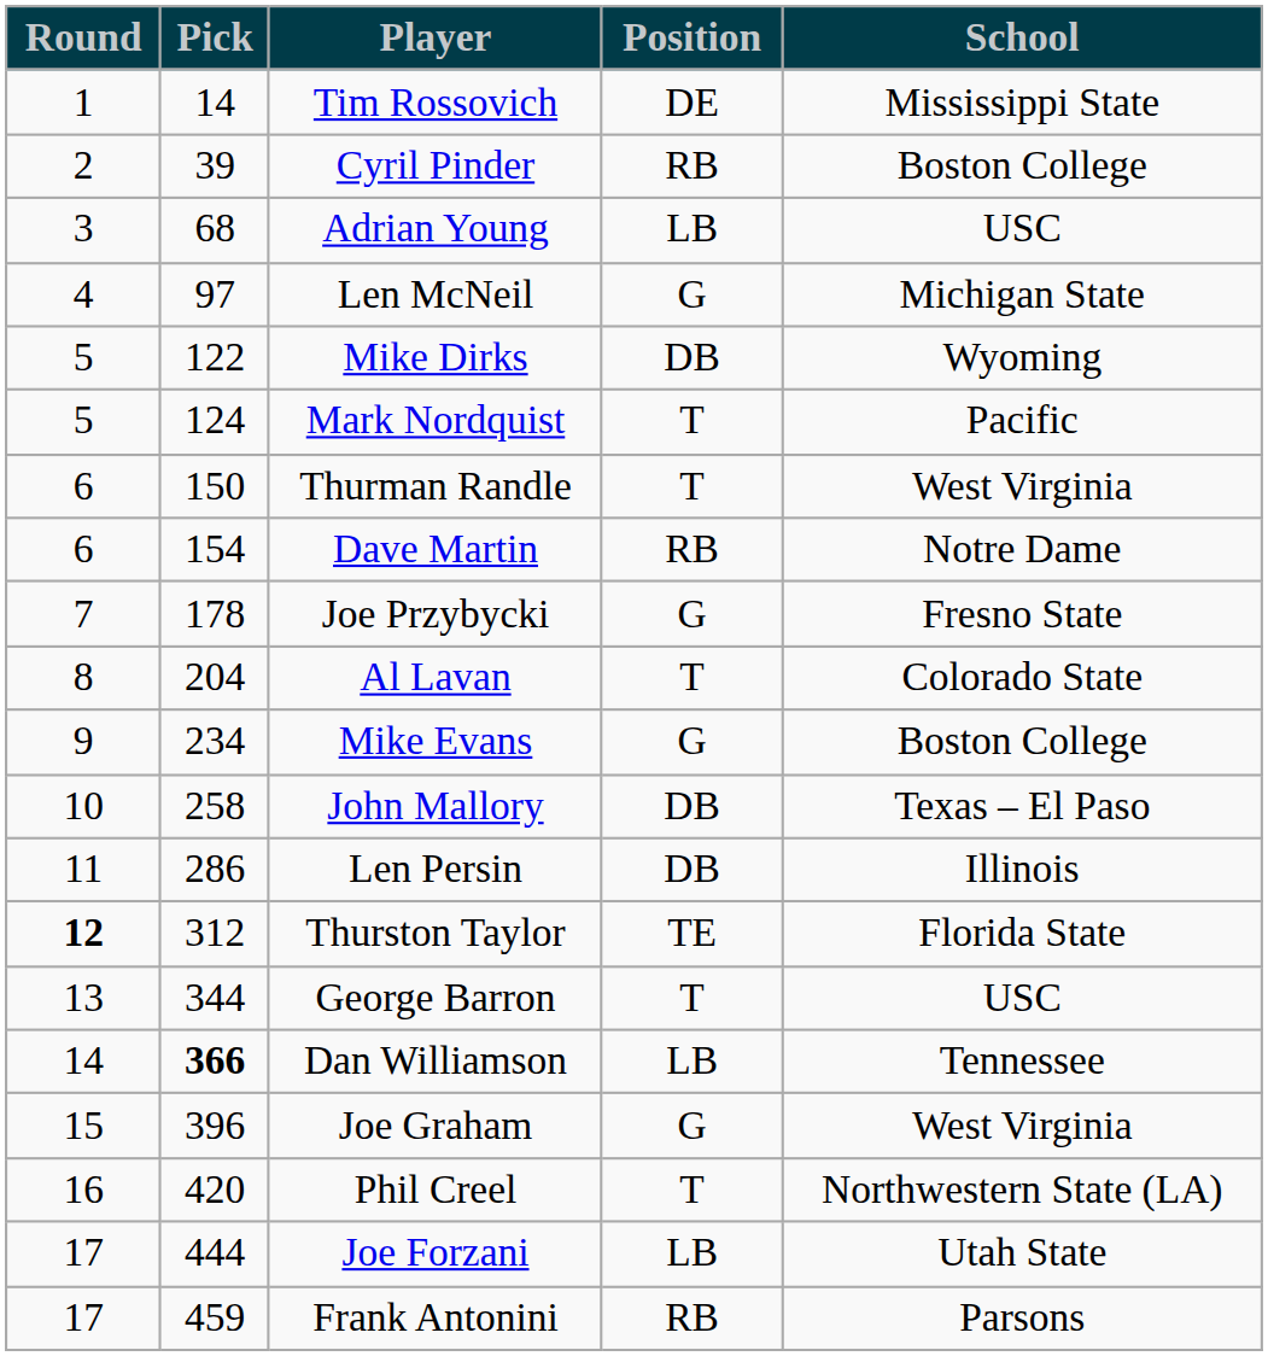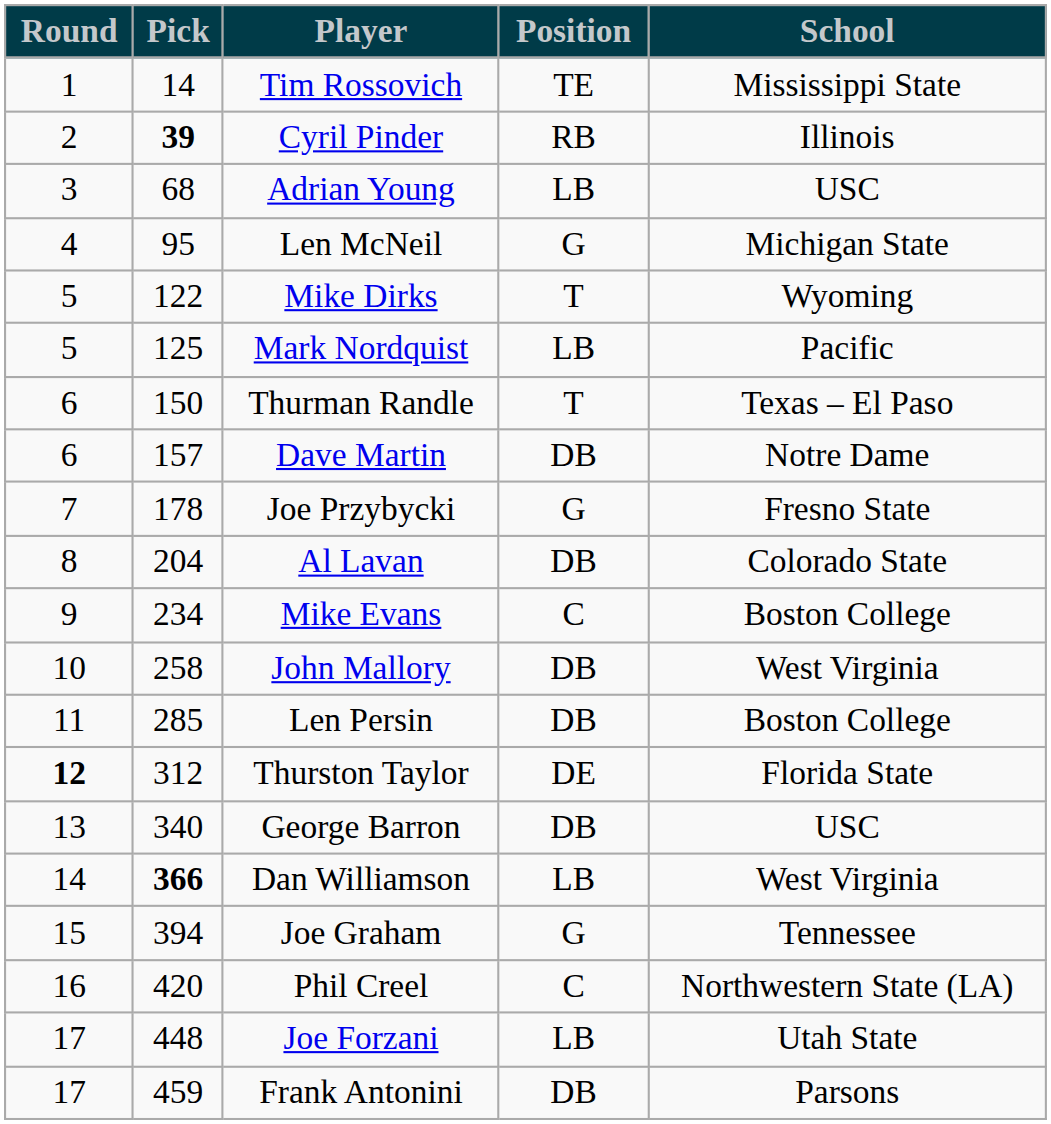 <table class="wikitable" style="width:80%;">
 <tr style="text-align:center; background:#003b48; color:#c4c8cb;">
 <td><strong>Round</strong></td>
 <td><strong>Pick</strong></td>
 <td><strong>Player</strong></td>
 <td><strong>Position</strong></td>
 <td><strong>School</strong></td>
 </tr>
 <tr style="text-align:center;" bgcolor="">
 <td>1</td>
 <td>14</td>
 <td><a href='#'>Tim Rossovich</a></td>
-<td>DE</td>
+<td>TE</td>
 <td>Mississippi State</td>
 </tr>
 <tr style="text-align:center;" bgcolor="">
 <td>2</td>
-<td>39</td>
+<td><strong>39</strong></td>
 <td><a href='#'>Cyril Pinder</a></td>
 <td>RB</td>
-<td>Boston College</td>
+<td>Illinois</td>
 </tr>
 <tr style="text-align:center;" bgcolor="">
 <td>3</td>
 <td>68</td>
 <td><a href='#'>Adrian Young</a></td>
 <td>LB</td>
 <td>USC</td>
 </tr>
 <tr style="text-align:center;" bgcolor="">
 <td>4</td>
-<td>97</td>
+<td>95</td>
 <td>Len McNeil</td>
 <td>G</td>
 <td>Michigan State</td>
 </tr>
 <tr style="text-align:center;" bgcolor="">
 <td>5</td>
 <td>122</td>
 <td><a href='#'>Mike Dirks</a></td>
-<td>DB</td>
+<td>T</td>
 <td>Wyoming</td>
 </tr>
 <tr style="text-align:center;" bgcolor="">
 <td>5</td>
-<td>124</td>
+<td>125</td>
 <td><a href='#'>Mark Nordquist</a></td>
-<td>T</td>
+<td>LB</td>
 <td>Pacific</td>
 </tr>
 <tr style="text-align:center;" bgcolor="">
 <td>6</td>
 <td>150</td>
 <td>Thurman Randle</td>
 <td>T</td>
-<td>West Virginia</td>
+<td>Texas – El Paso</td>
 </tr>
 <tr style="text-align:center;" bgcolor="">
 <td>6</td>
-<td>154</td>
+<td>157</td>
 <td><a href='#'>Dave Martin</a></td>
-<td>RB</td>
+<td>DB</td>
 <td>Notre Dame</td>
 </tr>
 <tr style="text-align:center;" bgcolor="">
 <td>7</td>
 <td>178</td>
 <td>Joe Przybycki</td>
 <td>G</td>
 <td>Fresno State</td>
 </tr>
 <tr style="text-align:center;" bgcolor="">
 <td>8</td>
 <td>204</td>
 <td><a href='#'>Al Lavan</a></td>
-<td>T</td>
+<td>DB</td>
 <td>Colorado State</td>
 </tr>
 <tr style="text-align:center;" bgcolor="">
 <td>9</td>
 <td>234</td>
 <td><a href='#'>Mike Evans</a></td>
-<td>G</td>
+<td>C</td>
 <td>Boston College</td>
 </tr>
 <tr style="text-align:center;" bgcolor="">
 <td>10</td>
 <td>258</td>
 <td><a href='#'>John Mallory</a></td>
 <td>DB</td>
-<td>Texas – El Paso</td>
+<td>West Virginia</td>
 </tr>
 <tr style="text-align:center;" bgcolor="">
 <td>11</td>
-<td>286</td>
+<td>285</td>
 <td>Len Persin</td>
 <td>DB</td>
-<td>Illinois</td>
+<td>Boston College</td>
 </tr>
 <tr style="text-align:center;" bgcolor="">
 <td><strong>12</strong></td>
 <td>312</td>
 <td>Thurston Taylor</td>
-<td>TE</td>
+<td>DE</td>
 <td>Florida State</td>
 </tr>
 <tr style="text-align:center;" bgcolor="">
 <td>13</td>
-<td>344</td>
+<td>340</td>
 <td>George Barron</td>
-<td>T</td>
+<td>DB</td>
 <td>USC</td>
 </tr>
 <tr style="text-align:center;" bgcolor="">
 <td>14</td>
 <td><strong>366</strong></td>
 <td>Dan Williamson</td>
 <td>LB</td>
-<td>Tennessee</td>
+<td>West Virginia</td>
 </tr>
 <tr style="text-align:center;" bgcolor="">
 <td>15</td>
-<td>396</td>
+<td>394</td>
 <td>Joe Graham</td>
 <td>G</td>
-<td>West Virginia</td>
+<td>Tennessee</td>
 </tr>
 <tr style="text-align:center;" bgcolor="">
 <td>16</td>
 <td>420</td>
 <td>Phil Creel</td>
-<td>T</td>
+<td>C</td>
 <td>Northwestern State (LA)</td>
 </tr>
 <tr style="text-align:center;" bgcolor="">
 <td>17</td>
-<td>444</td>
+<td>448</td>
 <td><a href='#'>Joe Forzani</a></td>
 <td>LB</td>
 <td>Utah State</td>
 </tr>
 <tr style="text-align:center;" bgcolor="">
 <td>17</td>
 <td>459</td>
 <td>Frank Antonini</td>
-<td>RB</td>
+<td>DB</td>
 <td>Parsons</td>
 </tr>
 </table>
